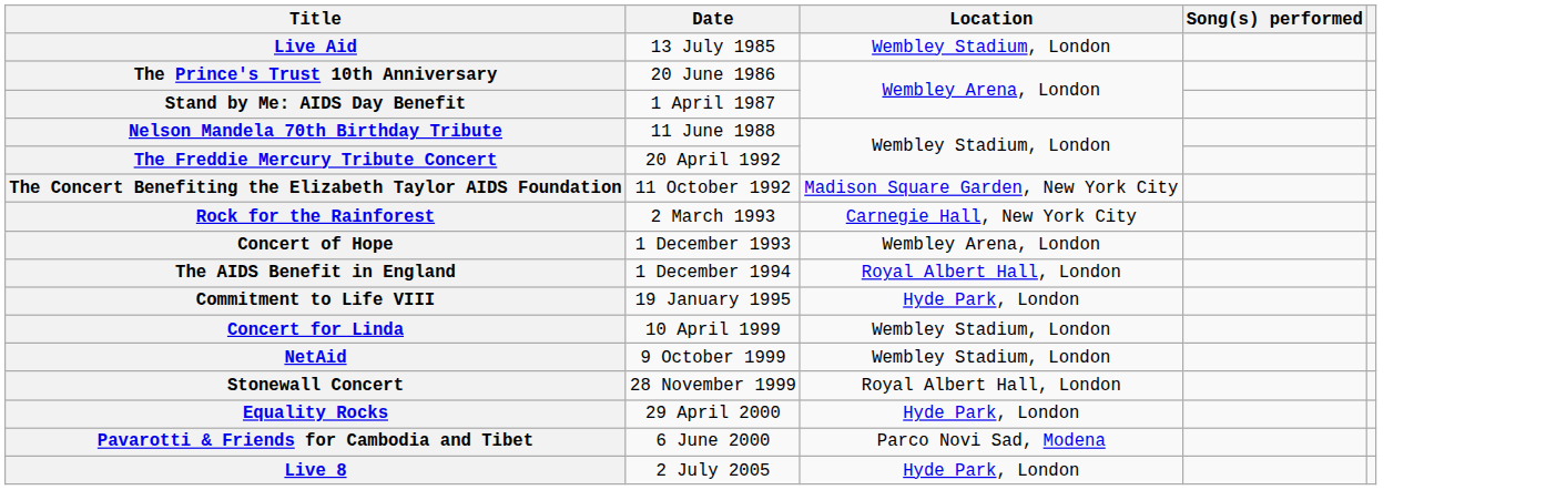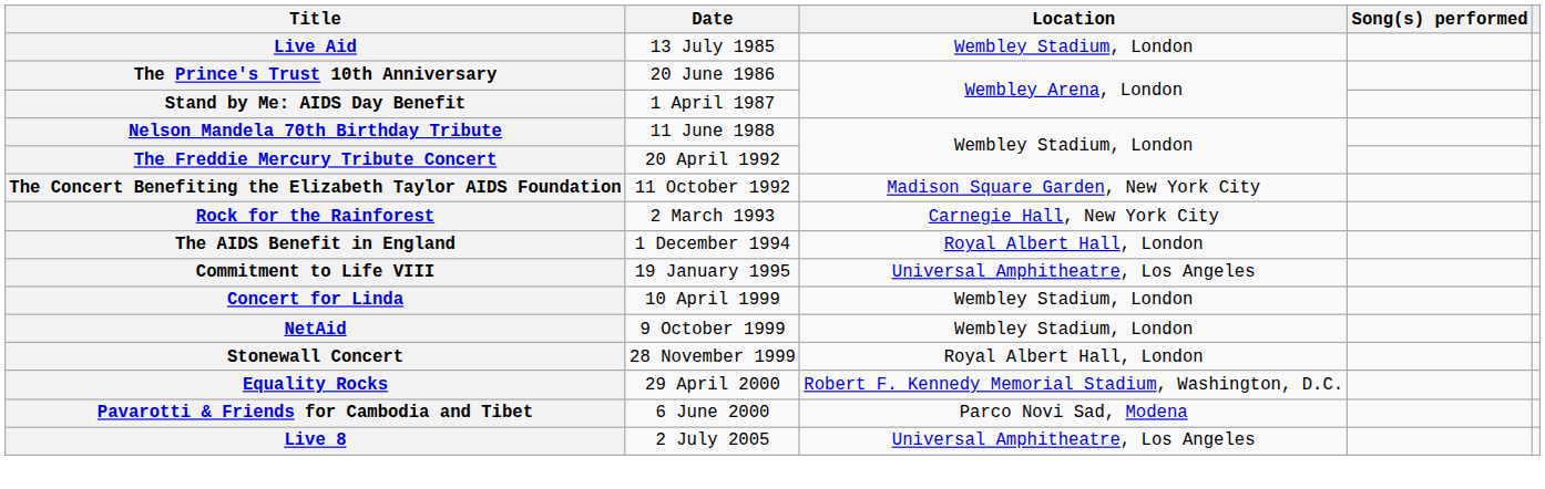 <table class="wikitable sortable plainrowheaders" style="text-align:center;">
 <tr>
 <th scope="col">Title</th>
 <th scope="col">Date</th>
 <th scope="col">Location</th>
 <th scope="col" class="unsortable">Song(s) performed</th>
 <th scope="col" class="unsortable"></th>
 </tr>
 <tr>
 <th scope="row"><a href='#'>Live Aid</a></th>
 <td>13 July 1985</td>
 <td><a href='#'>Wembley Stadium</a>, London</td>
 <td></td>
 <td></td>
 </tr>
 <tr>
 <th scope="row">The <a href='#'>Prince's Trust</a> 10th Anniversary</th>
 <td>20 June 1986</td>
 <td rowspan="2"><a href='#'>Wembley Arena</a>, London</td>
 <td></td>
 <td></td>
 </tr>
 <tr>
 <th scope="row">Stand by Me: AIDS Day Benefit</th>
 <td>1 April 1987</td>
 <td></td>
 <td></td>
 </tr>
 <tr>
 <th scope="row"><a href='#'>Nelson Mandela 70th Birthday Tribute</a></th>
 <td>11 June 1988</td>
 <td rowspan="2">Wembley Stadium, London</td>
 <td></td>
 <td></td>
 </tr>
 <tr>
 <th scope="row"><a href='#'>The Freddie Mercury Tribute Concert</a></th>
 <td>20 April 1992</td>
 <td></td>
 <td></td>
 </tr>
 <tr>
 <th scope="row">The Concert Benefiting the Elizabeth Taylor AIDS Foundation</th>
 <td>11 October 1992</td>
 <td><a href='#'>Madison Square Garden</a>, New York City</td>
 <td></td>
 <td></td>
 </tr>
 <tr>
 <th scope="row"><a href='#'>Rock for the Rainforest</a></th>
 <td>2 March 1993</td>
 <td><a href='#'>Carnegie Hall</a>, New York City</td>
 <td></td>
 <td></td>
 </tr>
 <tr>
-<th scope="row">Concert of Hope</th>
-<td>1 December 1993</td>
-<td>Wembley Arena, London</td>
-<td></td>
-<td></td>
-</tr>
-<tr>
 <th scope="row">The AIDS Benefit in England</th>
 <td>1 December 1994</td>
 <td><a href='#'>Royal Albert Hall</a>, London</td>
 <td></td>
 <td></td>
 </tr>
 <tr>
 <th scope="row">Commitment to Life VIII</th>
 <td>19 January 1995</td>
-<td><a href='#'>Hyde Park</a>, London</td>
+<td><a href='#'>Universal Amphitheatre</a>, Los Angeles</td>
 <td></td>
 <td></td>
 </tr>
 <tr>
 <th scope="row"><a href='#'>Concert for Linda</a></th>
 <td>10 April 1999</td>
 <td>Wembley Stadium, London</td>
 <td></td>
 <td></td>
 </tr>
 <tr>
 <th scope="row"><a href='#'>NetAid</a></th>
 <td>9 October 1999</td>
 <td>Wembley Stadium, London</td>
 <td></td>
 <td></td>
 </tr>
 <tr>
 <th scope="row">Stonewall Concert</th>
 <td>28 November 1999</td>
 <td>Royal Albert Hall, London</td>
 <td></td>
 <td></td>
 </tr>
 <tr>
 <th scope="row"><a href='#'>Equality Rocks</a></th>
 <td>29 April 2000</td>
-<td><a href='#'>Hyde Park</a>, London</td>
+<td><a href='#'>Robert F. Kennedy Memorial Stadium</a>, Washington, D.C.</td>
 <td></td>
 <td></td>
 </tr>
 <tr>
 <th scope="row"><a href='#'>Pavarotti & Friends</a> for Cambodia and Tibet</th>
 <td>6 June 2000</td>
 <td>Parco Novi Sad, <a href='#'>Modena</a></td>
 <td></td>
 <td></td>
 </tr>
 <tr>
 <th scope="row"><a href='#'>Live 8</a></th>
 <td>2 July 2005</td>
-<td><a href='#'>Hyde Park</a>, London</td>
+<td><a href='#'>Universal Amphitheatre</a>, Los Angeles</td>
 <td></td>
 <td></td>
 </tr>
 </table>
